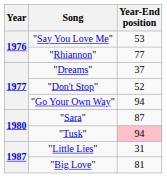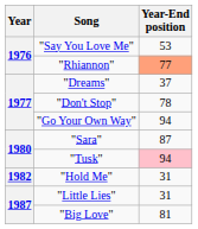 <table class="wikitable plainrowheaders" style="text-align:center;" border="1">
 <tr>
 <th>Year</th>
 <th>Song</th>
 <th>Year-End<br>position</th>
 </tr>
 <tr>
 <th scope="row" rowspan="2"><a href='#'>1976</a></th>
 <td>"<a href='#'>Say You Love Me</a>"</td>
 <td>53</td>
 </tr>
 <tr>
 <td>"<a href='#'>Rhiannon</a>"</td>
-<td>77</td>
+<td style="background: lightsalmon;">77</td>
 </tr>
 <tr>
 <th scope="row" rowspan="3"><a href='#'>1977</a></th>
 <td>"<a href='#'>Dreams</a>"</td>
 <td>37</td>
 </tr>
 <tr>
 <td>"<a href='#'>Don't Stop</a>"</td>
-<td>52</td>
+<td>78</td>
 </tr>
 <tr>
 <td>"<a href='#'>Go Your Own Way</a>"</td>
 <td>94</td>
 </tr>
 <tr>
 <th scope="row" rowspan="2"><a href='#'>1980</a></th>
 <td>"<a href='#'>Sara</a>"</td>
 <td>87</td>
 </tr>
 <tr>
 <td>"<a href='#'>Tusk</a>"</td>
 <td style="background: pink;">94</td>
 </tr>
 <tr>
+<th scope="row"><a href='#'>1982</a></th>
+<td>"<a href='#'>Hold Me</a>"</td>
+<td>31</td>
+</tr>
+<tr>
 <th scope="row" rowspan="2"><a href='#'>1987</a></th>
 <td>"<a href='#'>Little Lies</a>"</td>
 <td>31</td>
 </tr>
 <tr>
 <td>"<a href='#'>Big Love</a>"</td>
 <td>81</td>
 </tr>
 </table>
